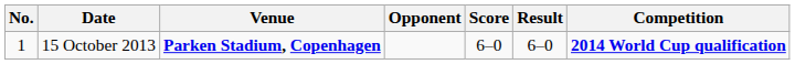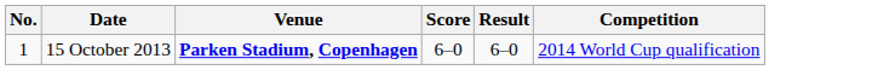 <table class="wikitable sortable">
 <tr>
 <th scope="col">No.</th>
 <th scope="col">Date</th>
 <th scope="col">Venue</th>
-<th scope="col">Opponent</th>
 <th scope="col">Score</th>
 <th scope="col">Result</th>
 <th scope="col">Competition</th>
 </tr>
 <tr>
 <td align=center>1</td>
 <td>15 October 2013</td>
 <td><strong><a href='#'>Parken Stadium</a>, <a href='#'>Copenhagen</a></strong></td>
-<td></td>
 <td align=center>6–0</td>
 <td align=center>6–0</td>
-<td><strong><a href='#'>2014 World Cup qualification</a></strong></td>
+<td><a href='#'>2014 World Cup qualification</a></td>
 </tr>
 </table>
